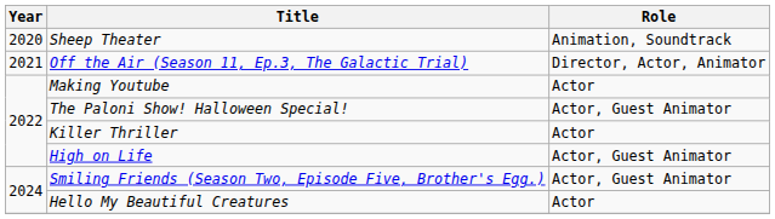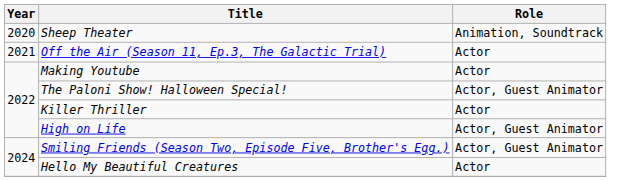 <table class="wikitable">
 <tr>
 <th>Year</th>
 <th>Title</th>
 <th>Role</th>
 </tr>
 <tr>
 <td>2020</td>
 <td><em>Sheep Theater</em></td>
 <td>Animation, Soundtrack</td>
 </tr>
 <tr>
 <td>2021</td>
 <td><em><a href='#'>Off the Air (Season 11, Ep.3, The Galactic Trial)</a></em></td>
-<td>Director, Actor, Animator</td>
+<td>Actor</td>
 </tr>
 <tr>
 <td rowspan="4">2022</td>
 <td><em>Making Youtube</em></td>
 <td>Actor</td>
 </tr>
 <tr>
 <td><em>The Paloni Show! Halloween Special!</em></td>
 <td>Actor, Guest Animator</td>
 </tr>
 <tr>
 <td><em>Killer Thriller</em></td>
 <td>Actor</td>
 </tr>
 <tr>
 <td><em><a href='#'>High on Life</a></em></td>
 <td>Actor, Guest Animator</td>
 </tr>
 <tr>
 <td rowspan="2">2024</td>
 <td><em><a href='#'>Smiling Friends (Season Two, Episode Five, Brother's Egg.)</a></em></td>
 <td>Actor, Guest Animator</td>
 </tr>
 <tr>
 <td><em>Hello My Beautiful Creatures</em></td>
 <td>Actor</td>
 </tr>
 <tr>
 </tr>
 </table>
